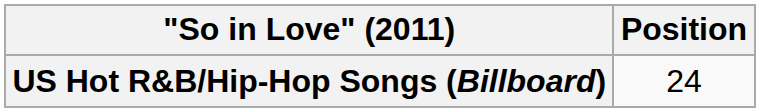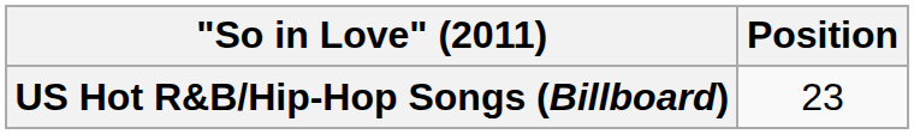 <table class="wikitable plainrowheaders" style="text-align:center">
 <tr>
 <th scope="col">"So in Love" (2011)</th>
 <th scope="col">Position</th>
 </tr>
 <tr>
 <th scope="row">US Hot R&B/Hip-Hop Songs (<em>Billboard</em>)</th>
-<td>24</td>
+<td>23</td>
 </tr>
 </table>
